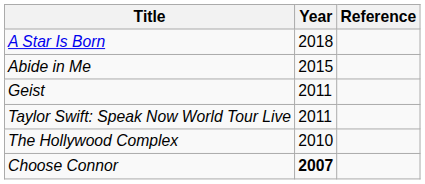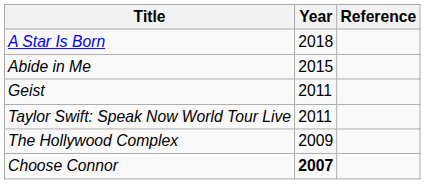 <table class="wikitable">
 <tr>
 <th>Title</th>
 <th>Year</th>
 <th>Reference</th>
 </tr>
 <tr>
 <td><em><a href='#'>A Star Is Born</a></em></td>
 <td>2018</td>
 <td></td>
 </tr>
 <tr>
 <td><em>Abide in Me</em></td>
 <td>2015</td>
 <td></td>
 </tr>
 <tr>
 <td><em>Geist</em></td>
 <td>2011</td>
 <td></td>
 </tr>
 <tr>
 <td><em>Taylor Swift: Speak Now World Tour Live</em></td>
 <td>2011</td>
 <td></td>
 </tr>
 <tr>
 <td><em>The Hollywood Complex</em></td>
-<td>2010</td>
+<td>2009</td>
 <td></td>
 </tr>
 <tr>
 <td><em>Choose Connor</em></td>
 <td><strong>2007</strong></td>
 <td></td>
 </tr>
 </table>
